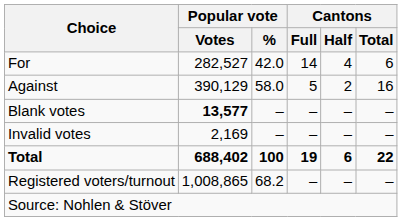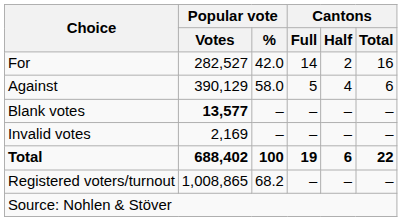 <table class=wikitable style=text-align:right>
 <tr>
 <th rowspan=2>Choice</th>
 <th colspan=2>Popular vote</th>
 <th colspan=3>Cantons</th>
 </tr>
 <tr>
 <th>Votes</th>
 <th>%</th>
 <th>Full</th>
 <th>Half</th>
 <th>Total</th>
 </tr>
 <tr>
 <td align=left>For</td>
 <td>282,527</td>
 <td>42.0</td>
 <td>14</td>
-<td>4</td>
-<td>6</td>
+<td>2</td>
+<td>16</td>
 </tr>
 <tr>
 <td align=left>Against</td>
 <td>390,129</td>
 <td>58.0</td>
 <td>5</td>
-<td>2</td>
-<td>16</td>
+<td>4</td>
+<td>6</td>
 </tr>
 <tr>
 <td align=left>Blank votes</td>
 <td><strong>13,577</strong></td>
 <td>–</td>
 <td>–</td>
 <td>–</td>
 <td>–</td>
 </tr>
 <tr>
 <td align=left>Invalid votes</td>
 <td>2,169</td>
 <td>–</td>
 <td>–</td>
 <td>–</td>
 <td>–</td>
 </tr>
 <tr>
 <td align=left><strong>Total</strong></td>
 <td><strong>688,402</strong></td>
 <td><strong>100</strong></td>
 <td><strong>19</strong></td>
 <td><strong>6</strong></td>
 <td><strong>22</strong></td>
 </tr>
 <tr>
 <td align=left>Registered voters/turnout</td>
 <td>1,008,865</td>
 <td>68.2</td>
 <td>–</td>
 <td>–</td>
 <td>–</td>
 </tr>
 <tr>
 <td align=left colspan=6>Source: Nohlen & Stöver</td>
 </tr>
 </table>
